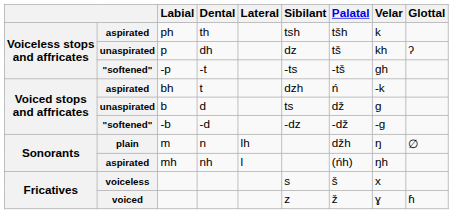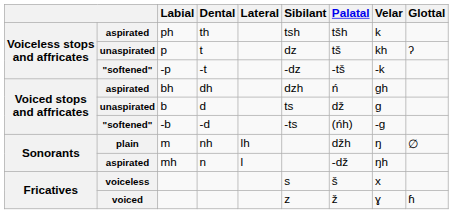 <table class="wikitable">
 <tr>
 <th colspan="2"></th>
 <th>Labial</th>
 <th>Dental</th>
 <th>Lateral</th>
 <th>Sibilant</th>
 <th><a href='#'>Palatal</a></th>
 <th>Velar</th>
 <th>Glottal</th>
 </tr>
 <tr>
 <th rowspan="3">Voiceless stops<br>and affricates</th>
 <th><small>aspirated</small></th>
 <td>ph</td>
 <td>th</td>
 <td></td>
 <td>tsh</td>
 <td>tšh</td>
 <td>k</td>
 <td></td>
 </tr>
 <tr>
 <th><small>unaspirated</small></th>
 <td>p</td>
-<td>dh</td>
+<td>t</td>
 <td></td>
 <td>dz</td>
 <td>tš</td>
 <td>kh</td>
 <td>ʔ</td>
 </tr>
 <tr>
 <th><small>"softened"</small></th>
 <td>-p</td>
 <td>-t</td>
 <td></td>
-<td>-ts</td>
+<td>-dz</td>
 <td>-tš</td>
-<td>gh</td>
+<td>-k</td>
 <td></td>
 </tr>
 <tr>
 <th rowspan="3">Voiced stops<br>and affricates</th>
 <th><small>aspirated</small></th>
 <td>bh</td>
-<td>t</td>
+<td>dh</td>
 <td></td>
 <td>dzh</td>
 <td>ń</td>
-<td>-k</td>
+<td>gh</td>
 <td></td>
 </tr>
 <tr>
 <th><small>unaspirated</small></th>
 <td>b</td>
 <td>d</td>
 <td></td>
 <td>ts</td>
 <td>dž</td>
 <td>g</td>
 <td></td>
 </tr>
 <tr>
 <th><small>"softened"</small></th>
 <td>-b</td>
 <td>-d</td>
 <td></td>
-<td>-dz</td>
-<td>-dž</td>
+<td>-ts</td>
+<td>(ńh)</td>
 <td>-g</td>
 <td></td>
 </tr>
 <tr>
 <th rowspan="2">Sonorants</th>
 <th><small>plain</small></th>
 <td>m</td>
-<td>n</td>
+<td>nh</td>
 <td>lh</td>
 <td></td>
 <td>džh</td>
 <td>ŋ</td>
 <td>∅</td>
 </tr>
 <tr>
 <th><small>aspirated</small></th>
 <td>mh</td>
-<td>nh</td>
+<td>n</td>
 <td>l</td>
 <td></td>
-<td>(ńh)</td>
+<td>-dž</td>
 <td>ŋh</td>
 <td></td>
 </tr>
 <tr>
 <th rowspan="2">Fricatives</th>
 <th><small>voiceless</small></th>
 <td></td>
 <td></td>
 <td></td>
 <td>s</td>
 <td>š</td>
 <td>x</td>
 <td></td>
 </tr>
 <tr>
 <th><small>voiced</small></th>
 <td></td>
 <td></td>
 <td></td>
 <td>z</td>
 <td>ž</td>
 <td>ɣ</td>
 <td>ɦ</td>
 </tr>
 </table>
